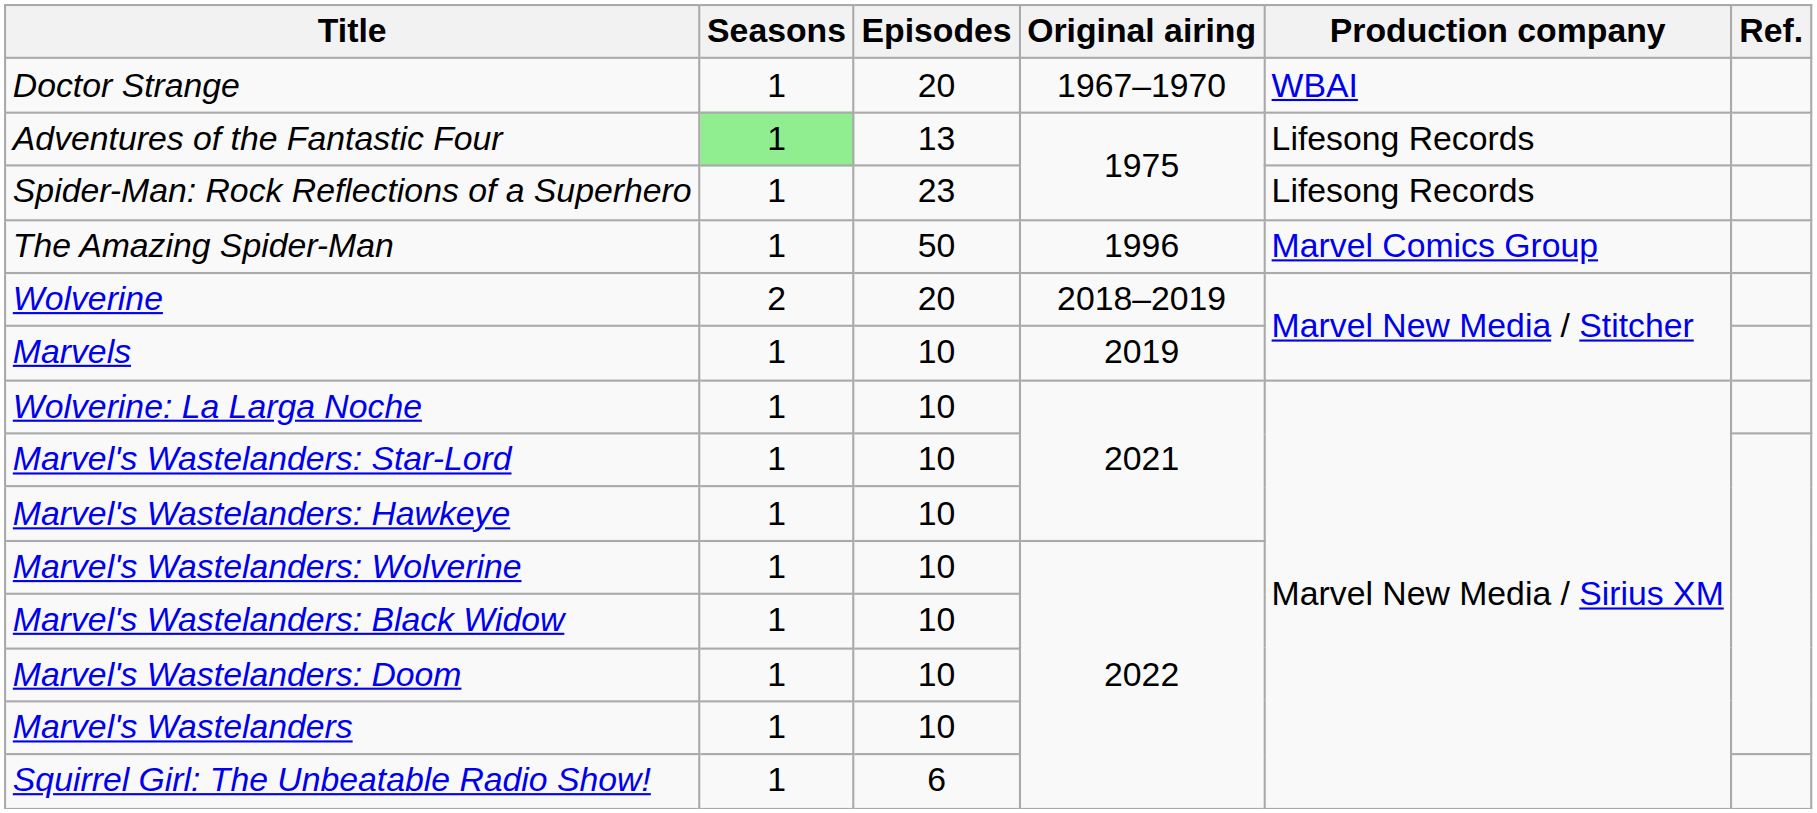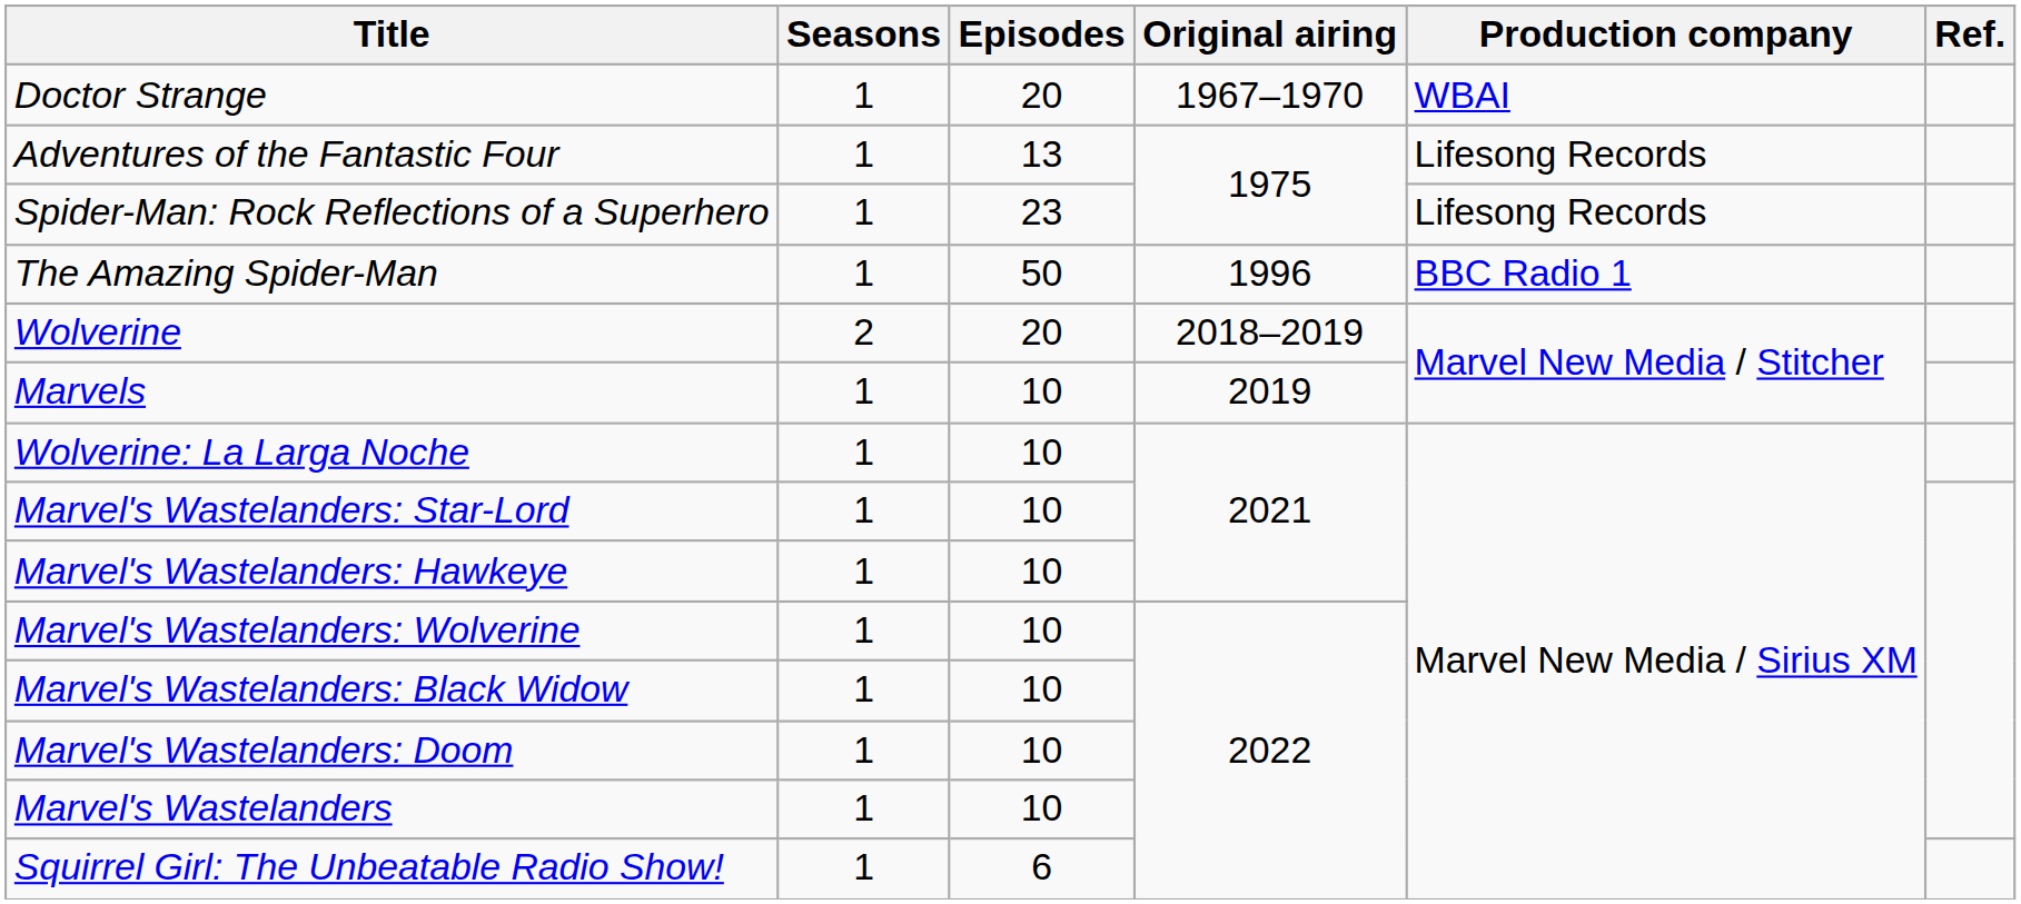 <table class="wikitable sortable plainrowheaders" style="text-align: left">
 <tr>
 <th>Title</th>
 <th>Seasons</th>
 <th>Episodes</th>
 <th>Original airing</th>
 <th>Production company</th>
 <th>Ref.</th>
 </tr>
 <tr>
 <td><em>Doctor Strange</em></td>
 <td align="center">1</td>
 <td align="center">20</td>
 <td align="center">1967–1970</td>
 <td><a href='#'>WBAI</a></td>
 <td align="center"></td>
 </tr>
 <tr>
 <td><em>Adventures of the Fantastic Four</em></td>
-<td align="center" style="background: lightgreen;">1</td>
+<td align="center">1</td>
 <td align="center">13</td>
 <td rowspan="2" align="center">1975</td>
 <td>Lifesong Records</td>
 <td align="center"></td>
 </tr>
 <tr>
 <td><em>Spider-Man: Rock Reflections of a Superhero</em></td>
 <td align="center">1</td>
 <td align="center">23</td>
 <td>Lifesong Records</td>
 <td align="center"></td>
 </tr>
 <tr>
 <td><em>The Amazing Spider-Man</em></td>
 <td align="center">1</td>
 <td align="center">50</td>
 <td align="center">1996</td>
-<td><a href='#'>Marvel Comics Group</a></td>
+<td><a href='#'>BBC Radio 1</a></td>
 <td align="center"></td>
 </tr>
 <tr>
 <td><em><a href='#'>Wolverine</a></em></td>
 <td align="center">2</td>
 <td align="center">20</td>
 <td align="center">2018–2019</td>
 <td rowspan=2><a href='#'>Marvel New Media</a> / <a href='#'>Stitcher</a></td>
 <td align="center"></td>
 </tr>
 <tr>
 <td><em><a href='#'>Marvels</a></em></td>
 <td align="center">1</td>
 <td align="center">10</td>
 <td align="center">2019</td>
 <td align="center"></td>
 </tr>
 <tr>
 <td><em><a href='#'>Wolverine: La Larga Noche</a></em></td>
 <td align="center">1</td>
 <td align="center">10</td>
 <td rowspan=3 align="center">2021</td>
 <td rowspan=8>Marvel New Media / <a href='#'>Sirius XM</a></td>
 <td align="center"></td>
 </tr>
 <tr>
 <td><em><a href='#'>Marvel's Wastelanders: Star-Lord</a></em></td>
 <td align="center">1</td>
 <td align="center">10</td>
 <td rowspan=6 align="center"></td>
 </tr>
 <tr>
 <td><em><a href='#'>Marvel's Wastelanders: Hawkeye</a></em></td>
 <td align="center">1</td>
 <td align="center">10</td>
 </tr>
 <tr>
 <td><em><a href='#'>Marvel's Wastelanders: Wolverine</a></em></td>
 <td align="center">1</td>
 <td align="center">10</td>
 <td rowspan=5 align="center">2022</td>
 </tr>
 <tr>
 <td><em><a href='#'>Marvel's Wastelanders: Black Widow</a></em></td>
 <td align="center">1</td>
 <td align="center">10</td>
 </tr>
 <tr>
 <td><em><a href='#'>Marvel's Wastelanders: Doom</a></em></td>
 <td align="center">1</td>
 <td align="center">10</td>
 </tr>
 <tr>
 <td><em><a href='#'>Marvel's Wastelanders</a></em></td>
 <td align="center">1</td>
 <td align="center">10</td>
 </tr>
 <tr>
 <td><em><a href='#'>Squirrel Girl: The Unbeatable Radio Show!</a></em></td>
 <td align="center">1</td>
 <td align="center">6</td>
 <td align="center"></td>
 </tr>
 </table>
